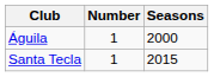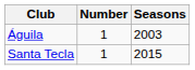 <table class="wikitable sortable">
 <tr>
 <th>Club</th>
 <th>Number</th>
 <th>Seasons</th>
 </tr>
 <tr>
 <td><a href='#'>Águila</a></td>
 <td style="text-align:center">1</td>
-<td>2000</td>
+<td>2003</td>
 </tr>
 <tr>
 <td><a href='#'>Santa Tecla</a></td>
 <td style="text-align:center">1</td>
 <td>2015</td>
 </tr>
 </table>
